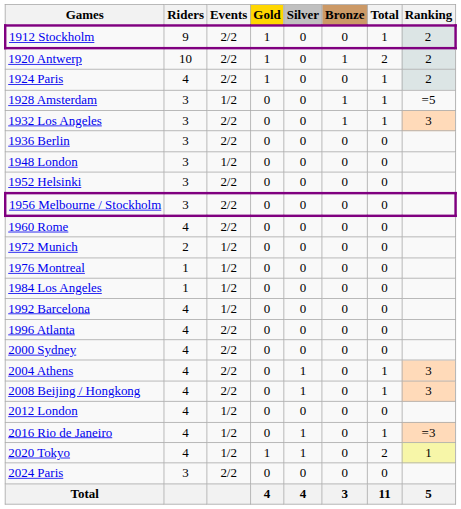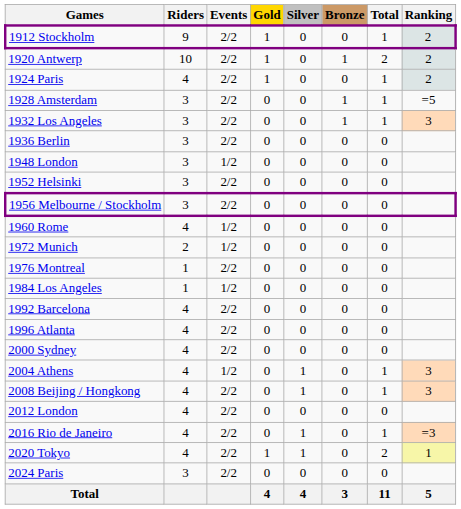 <table class="wikitable sortable" style="text-align:center">
 <tr>
 <th>Games</th>
 <th>Riders</th>
 <th>Events</th>
 <th style="background-color:gold;">Gold</th>
 <th style="background-color:silver;">Silver</th>
 <th style="background-color:#c96;">Bronze</th>
 <th>Total</th>
 <th>Ranking</th>
 </tr>
 <tr align=center style="border: 3px solid purple">
 <td align=left><a href='#'>1912 Stockholm</a></td>
 <td>9</td>
 <td>2/2</td>
 <td>1</td>
 <td>0</td>
 <td>0</td>
 <td>1</td>
 <td bgcolor=dce5e5>2</td>
 </tr>
 <tr>
 <td align=left><a href='#'>1920 Antwerp</a></td>
 <td>10</td>
 <td>2/2</td>
 <td>1</td>
 <td>0</td>
 <td>1</td>
 <td>2</td>
 <td bgcolor=dce5e5>2</td>
 </tr>
 <tr>
 <td align=left><a href='#'>1924 Paris</a></td>
 <td>4</td>
 <td>2/2</td>
 <td>1</td>
 <td>0</td>
 <td>0</td>
 <td>1</td>
 <td bgcolor=dce5e5>2</td>
 </tr>
 <tr>
 <td align=left><a href='#'>1928 Amsterdam</a></td>
 <td>3</td>
-<td>1/2</td>
+<td>2/2</td>
 <td>0</td>
 <td>0</td>
 <td>1</td>
 <td>1</td>
 <td>=5</td>
 </tr>
 <tr>
 <td align=left><a href='#'>1932 Los Angeles</a></td>
 <td>3</td>
 <td>2/2</td>
 <td>0</td>
 <td>0</td>
 <td>1</td>
 <td>1</td>
 <td bgcolor=ffdab9>3</td>
 </tr>
 <tr>
 <td align=left><a href='#'>1936 Berlin</a></td>
 <td>3</td>
 <td>2/2</td>
 <td>0</td>
 <td>0</td>
 <td>0</td>
 <td>0</td>
 <td></td>
 </tr>
 <tr>
 <td align=left><a href='#'>1948 London</a></td>
 <td>3</td>
 <td>1/2</td>
 <td>0</td>
 <td>0</td>
 <td>0</td>
 <td>0</td>
 <td></td>
 </tr>
 <tr>
 <td align=left><a href='#'>1952 Helsinki</a></td>
 <td>3</td>
 <td>2/2</td>
 <td>0</td>
 <td>0</td>
 <td>0</td>
 <td>0</td>
 <td></td>
 </tr>
 <tr align=center style="border: 3px solid purple">
 <td align=left><a href='#'>1956 Melbourne / Stockholm</a></td>
 <td>3</td>
 <td>2/2</td>
 <td>0</td>
 <td>0</td>
 <td>0</td>
 <td>0</td>
 <td></td>
 </tr>
 <tr>
 <td align=left><a href='#'>1960 Rome</a></td>
 <td>4</td>
-<td>2/2</td>
+<td>1/2</td>
 <td>0</td>
 <td>0</td>
 <td>0</td>
 <td>0</td>
 <td></td>
 </tr>
 <tr>
 <td align=left><a href='#'>1972 Munich</a></td>
 <td>2</td>
 <td>1/2</td>
 <td>0</td>
 <td>0</td>
 <td>0</td>
 <td>0</td>
 <td></td>
 </tr>
 <tr>
 <td align=left><a href='#'>1976 Montreal</a></td>
 <td>1</td>
-<td>1/2</td>
+<td>2/2</td>
 <td>0</td>
 <td>0</td>
 <td>0</td>
 <td>0</td>
 <td></td>
 </tr>
 <tr>
 <td align=left><a href='#'>1984 Los Angeles</a></td>
 <td>1</td>
 <td>1/2</td>
 <td>0</td>
 <td>0</td>
 <td>0</td>
 <td>0</td>
 <td></td>
 </tr>
 <tr>
 <td align=left><a href='#'>1992 Barcelona</a></td>
 <td>4</td>
-<td>1/2</td>
+<td>2/2</td>
 <td>0</td>
 <td>0</td>
 <td>0</td>
 <td>0</td>
 <td></td>
 </tr>
 <tr>
 <td align=left><a href='#'>1996 Atlanta</a></td>
 <td>4</td>
 <td>2/2</td>
 <td>0</td>
 <td>0</td>
 <td>0</td>
 <td>0</td>
 <td></td>
 </tr>
 <tr>
 <td align=left><a href='#'>2000 Sydney</a></td>
 <td>4</td>
 <td>2/2</td>
 <td>0</td>
 <td>0</td>
 <td>0</td>
 <td>0</td>
 <td></td>
 </tr>
 <tr>
 <td align=left><a href='#'>2004 Athens</a></td>
 <td>4</td>
-<td>2/2</td>
+<td>1/2</td>
 <td>0</td>
 <td>1</td>
 <td>0</td>
 <td>1</td>
 <td bgcolor=ffdab9>3</td>
 </tr>
 <tr>
 <td align=left><a href='#'>2008 Beijing / Hongkong</a></td>
 <td>4</td>
 <td>2/2</td>
 <td>0</td>
 <td>1</td>
 <td>0</td>
 <td>1</td>
 <td bgcolor=ffdab9>3</td>
 </tr>
 <tr>
 <td align=left><a href='#'>2012 London</a></td>
 <td>4</td>
-<td>1/2</td>
+<td>2/2</td>
 <td>0</td>
 <td>0</td>
 <td>0</td>
 <td>0</td>
 <td></td>
 </tr>
 <tr>
 <td align=left><a href='#'>2016 Rio de Janeiro</a></td>
 <td>4</td>
-<td>1/2</td>
+<td>2/2</td>
 <td>0</td>
 <td>1</td>
 <td>0</td>
 <td>1</td>
 <td bgcolor=ffdab9>=3</td>
 </tr>
 <tr>
 <td align=left><a href='#'>2020 Tokyo</a></td>
 <td>4</td>
-<td>1/2</td>
+<td>2/2</td>
 <td>1</td>
 <td>1</td>
 <td>0</td>
 <td>2</td>
 <td bgcolor=F7F6A8>1</td>
 </tr>
 <tr>
 <td align=left><a href='#'>2024 Paris</a></td>
 <td>3</td>
 <td>2/2</td>
 <td>0</td>
 <td>0</td>
 <td>0</td>
 <td>0</td>
 <td></td>
 </tr>
 <tr>
 <th>Total</th>
 <th></th>
 <th></th>
 <th>4</th>
 <th>4</th>
 <th>3</th>
 <th>11</th>
 <th>5</th>
 </tr>
 </table>
